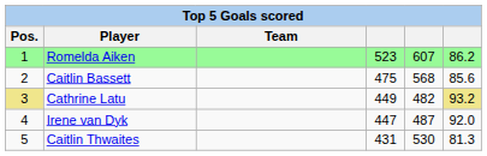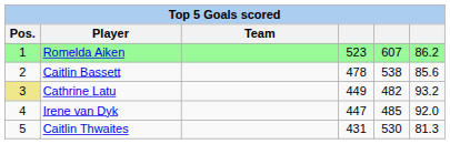 <table class=wikitable style="font-size:90%; text-align:center">
 <tr>
 <th colspan=6 style=background:#ABCDEF>Top 5 Goals scored</th>
 </tr>
 <tr>
 <th width=35px>Pos.</th>
 <th width=160px>Player</th>
 <th width=180px>Team</th>
 <th width=35px></th>
 <th width=35px></th>
 <th width=35px></th>
 </tr>
 <tr bgcolor=palegreen>
 <td>1</td>
 <td align=left><a href='#'>Romelda Aiken</a></td>
 <td align=left></td>
 <td>523</td>
 <td>607</td>
 <td>86.2</td>
 </tr>
 <tr>
 <td>2</td>
 <td align=left><a href='#'>Caitlin Bassett</a></td>
 <td align=left></td>
-<td>475</td>
-<td>568</td>
+<td>478</td>
+<td>538</td>
 <td>85.6</td>
 </tr>
 <tr>
 <td style="background: khaki;">3</td>
 <td align=left><a href='#'>Cathrine Latu</a></td>
 <td align=left></td>
 <td>449</td>
 <td>482</td>
-<td style="background: khaki;">93.2</td>
+<td>93.2</td>
 </tr>
 <tr>
 <td>4</td>
 <td align=left><a href='#'>Irene van Dyk</a></td>
 <td align=left></td>
 <td>447</td>
-<td>487</td>
+<td>485</td>
 <td>92.0</td>
 </tr>
 <tr>
 <td>5</td>
 <td align=left><a href='#'>Caitlin Thwaites</a></td>
 <td align=left></td>
 <td>431</td>
 <td>530</td>
 <td>81.3</td>
 </tr>
 </table>
